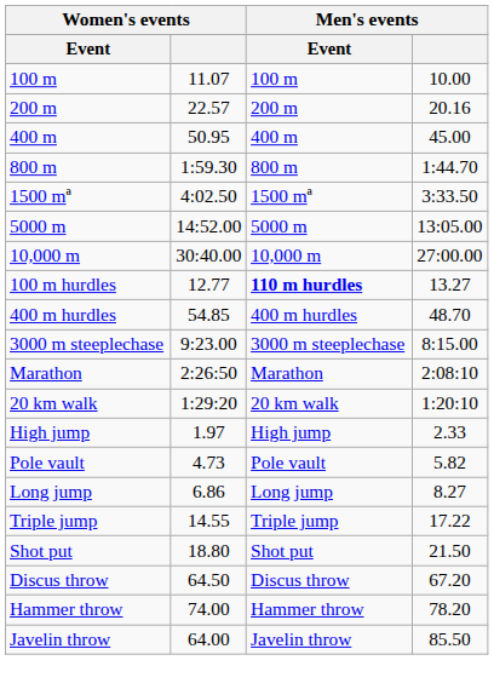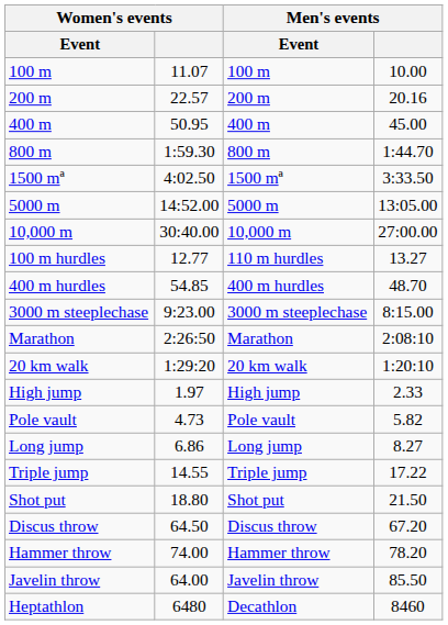 <table class="wikitable" style="text-align:center;">
 <tr>
 <th width=200 colspan="2">Women's events</th>
 <th width=200 colspan="2">Men's events</th>
 </tr>
 <tr style="font-size:95%">
 <th>Event</th>
 <th></th>
 <th>Event</th>
 <th></th>
 </tr>
 <tr>
 <td align=left><a href='#'>100 m</a></td>
 <td>11.07</td>
 <td align=left><a href='#'>100 m</a></td>
 <td>10.00</td>
 </tr>
 <tr>
 <td align=left><a href='#'>200 m</a></td>
 <td>22.57</td>
 <td align=left><a href='#'>200 m</a></td>
 <td>20.16</td>
 </tr>
 <tr>
 <td align=left><a href='#'>400 m</a></td>
 <td>50.95</td>
 <td align=left><a href='#'>400 m</a></td>
 <td>45.00</td>
 </tr>
 <tr>
 <td align=left><a href='#'>800 m</a></td>
 <td>1:59.30</td>
 <td align=left><a href='#'>800 m</a></td>
 <td>1:44.70</td>
 </tr>
 <tr>
 <td align=left><a href='#'>1500 m</a>ª</td>
 <td>4:02.50</td>
 <td align=left><a href='#'>1500 m</a>ª</td>
 <td>3:33.50</td>
 </tr>
 <tr>
 <td align=left><a href='#'>5000 m</a></td>
 <td>14:52.00</td>
 <td align=left><a href='#'>5000 m</a></td>
 <td>13:05.00</td>
 </tr>
 <tr>
 <td align=left><a href='#'>10,000 m</a></td>
 <td>30:40.00</td>
 <td align=left><a href='#'>10,000 m</a></td>
 <td>27:00.00</td>
 </tr>
 <tr>
 <td align=left><a href='#'>100 m hurdles</a></td>
 <td>12.77</td>
-<td align=left><strong><a href='#'>110 m hurdles</a></strong></td>
+<td align=left><a href='#'>110 m hurdles</a></td>
 <td>13.27</td>
 </tr>
 <tr>
 <td align=left><a href='#'>400 m hurdles</a></td>
 <td>54.85</td>
 <td align=left><a href='#'>400 m hurdles</a></td>
 <td>48.70</td>
 </tr>
 <tr>
 <td align=left><a href='#'>3000 m steeplechase</a></td>
 <td>9:23.00</td>
 <td align=left><a href='#'>3000 m steeplechase</a></td>
 <td>8:15.00</td>
 </tr>
 <tr>
 <td align=left><a href='#'>Marathon</a></td>
 <td>2:26:50</td>
 <td align=left><a href='#'>Marathon</a></td>
 <td>2:08:10</td>
 </tr>
 <tr>
 <td align=left><a href='#'>20 km walk</a></td>
 <td>1:29:20</td>
 <td align=left><a href='#'>20 km walk</a></td>
 <td>1:20:10</td>
 </tr>
 <tr>
 <td align=left><a href='#'>High jump</a></td>
 <td>1.97</td>
 <td align=left><a href='#'>High jump</a></td>
 <td>2.33</td>
 </tr>
 <tr>
 <td align=left><a href='#'>Pole vault</a></td>
 <td>4.73</td>
 <td align=left><a href='#'>Pole vault</a></td>
 <td>5.82</td>
 </tr>
 <tr>
 <td align=left><a href='#'>Long jump</a></td>
 <td>6.86</td>
 <td align=left><a href='#'>Long jump</a></td>
 <td>8.27</td>
 </tr>
 <tr>
 <td align=left><a href='#'>Triple jump</a></td>
 <td>14.55</td>
 <td align=left><a href='#'>Triple jump</a></td>
 <td>17.22</td>
 </tr>
 <tr>
 <td align=left><a href='#'>Shot put</a></td>
 <td>18.80</td>
 <td align=left><a href='#'>Shot put</a></td>
 <td>21.50</td>
 </tr>
 <tr>
 <td align=left><a href='#'>Discus throw</a></td>
 <td>64.50</td>
 <td align=left><a href='#'>Discus throw</a></td>
 <td>67.20</td>
 </tr>
 <tr>
 <td align=left><a href='#'>Hammer throw</a></td>
 <td>74.00</td>
 <td align=left><a href='#'>Hammer throw</a></td>
 <td>78.20</td>
 </tr>
 <tr>
 <td align=left><a href='#'>Javelin throw</a></td>
 <td>64.00</td>
 <td align=left><a href='#'>Javelin throw</a></td>
 <td>85.50</td>
 </tr>
+<tr>
+<td align=left><a href='#'>Heptathlon</a></td>
+<td>6480</td>
+<td align=left><a href='#'>Decathlon</a></td>
+<td>8460</td>
+</tr>
 </table>
